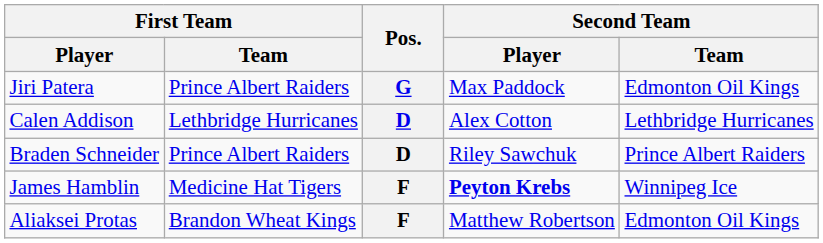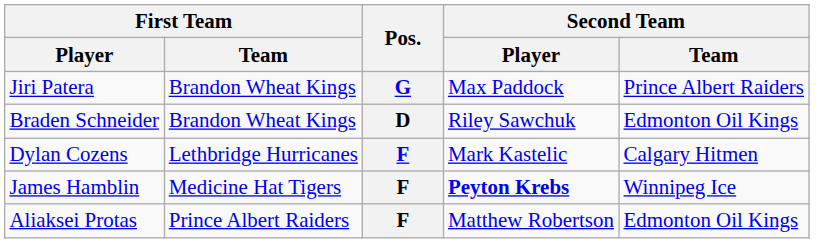 <table class="wikitable">
 <tr>
 <th colspan="2">First Team</th>
 <th style="width:10%;" rowspan="2">Pos.</th>
 <th colspan="2">Second Team</th>
 </tr>
 <tr>
 <th>Player</th>
 <th>Team</th>
 <th>Player</th>
 <th>Team</th>
 </tr>
 <tr>
 <td><a href='#'>Jiri Patera</a></td>
-<td><a href='#'>Prince Albert Raiders</a></td>
+<td><a href='#'>Brandon Wheat Kings</a></td>
 <th style="text-align:center;"><a href='#'>G</a></th>
 <td><a href='#'>Max Paddock</a></td>
+<td><a href='#'>Prince Albert Raiders</a></td>
+</tr>
+<tr>
+<td><a href='#'>Braden Schneider</a></td>
+<td><a href='#'>Brandon Wheat Kings</a></td>
+<th style="text-align:center;">D</th>
+<td><a href='#'>Riley Sawchuk</a></td>
 <td><a href='#'>Edmonton Oil Kings</a></td>
 </tr>
 <tr>
-<td><a href='#'>Calen Addison</a></td>
+<td><a href='#'>Dylan Cozens</a></td>
 <td><a href='#'>Lethbridge Hurricanes</a></td>
-<th style="text-align:center;"><a href='#'>D</a></th>
-<td><a href='#'>Alex Cotton</a></td>
-<td><a href='#'>Lethbridge Hurricanes</a></td>
-</tr>
-<tr>
-<td><a href='#'>Braden Schneider</a></td>
-<td><a href='#'>Prince Albert Raiders</a></td>
-<th style="text-align:center;">D</th>
-<td><a href='#'>Riley Sawchuk</a></td>
-<td><a href='#'>Prince Albert Raiders</a></td>
+<th style="text-align:center;"><a href='#'>F</a></th>
+<td><a href='#'>Mark Kastelic</a></td>
+<td><a href='#'>Calgary Hitmen</a></td>
 </tr>
 <tr>
 <td><a href='#'>James Hamblin</a></td>
 <td><a href='#'>Medicine Hat Tigers</a></td>
 <th style="text-align:center;">F</th>
 <td><strong><a href='#'>Peyton Krebs</a></strong></td>
 <td><a href='#'>Winnipeg Ice</a></td>
 </tr>
 <tr>
 <td><a href='#'>Aliaksei Protas</a></td>
-<td><a href='#'>Brandon Wheat Kings</a></td>
+<td><a href='#'>Prince Albert Raiders</a></td>
 <th style="text-align:center;">F</th>
 <td><a href='#'>Matthew Robertson</a></td>
 <td><a href='#'>Edmonton Oil Kings</a></td>
 </tr>
 </table>
